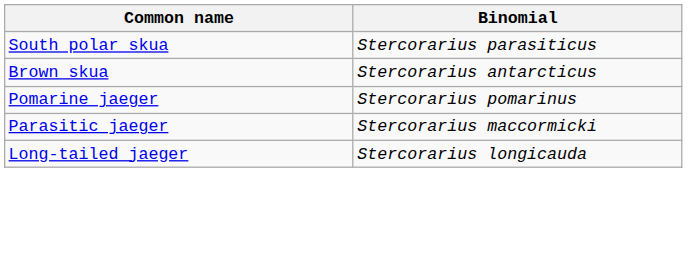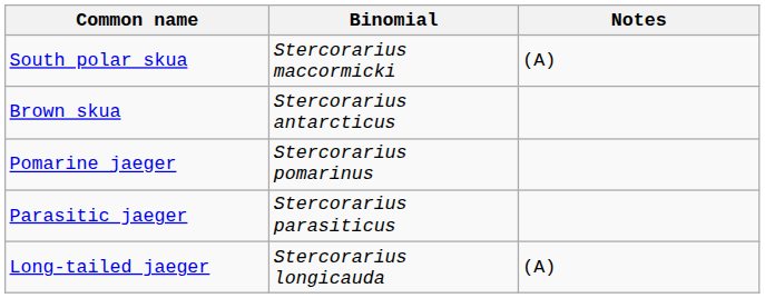 <table style="width:60%;" class="wikitable">
 <tr>
 <th width=35%>Common name</th>
 <th width=33%>Binomial</th>
+<th width=32%>Notes</th>
 </tr>
 <tr>
 <td><a href='#'>South polar skua</a></td>
-<td><em>Stercorarius parasiticus</em></td>
+<td><em>Stercorarius maccormicki</em></td>
+<td>(A)</td>
 </tr>
 <tr>
 <td><a href='#'>Brown skua</a></td>
 <td><em>Stercorarius antarcticus</em></td>
+<td></td>
 </tr>
 <tr>
 <td><a href='#'>Pomarine jaeger</a></td>
 <td><em>Stercorarius pomarinus</em></td>
+<td></td>
 </tr>
 <tr>
 <td><a href='#'>Parasitic jaeger</a></td>
-<td><em>Stercorarius maccormicki</em></td>
+<td><em>Stercorarius parasiticus</em></td>
+<td></td>
 </tr>
 <tr>
 <td><a href='#'>Long-tailed jaeger</a></td>
 <td><em>Stercorarius longicauda</em></td>
+<td>(A)</td>
 </tr>
 </table>
